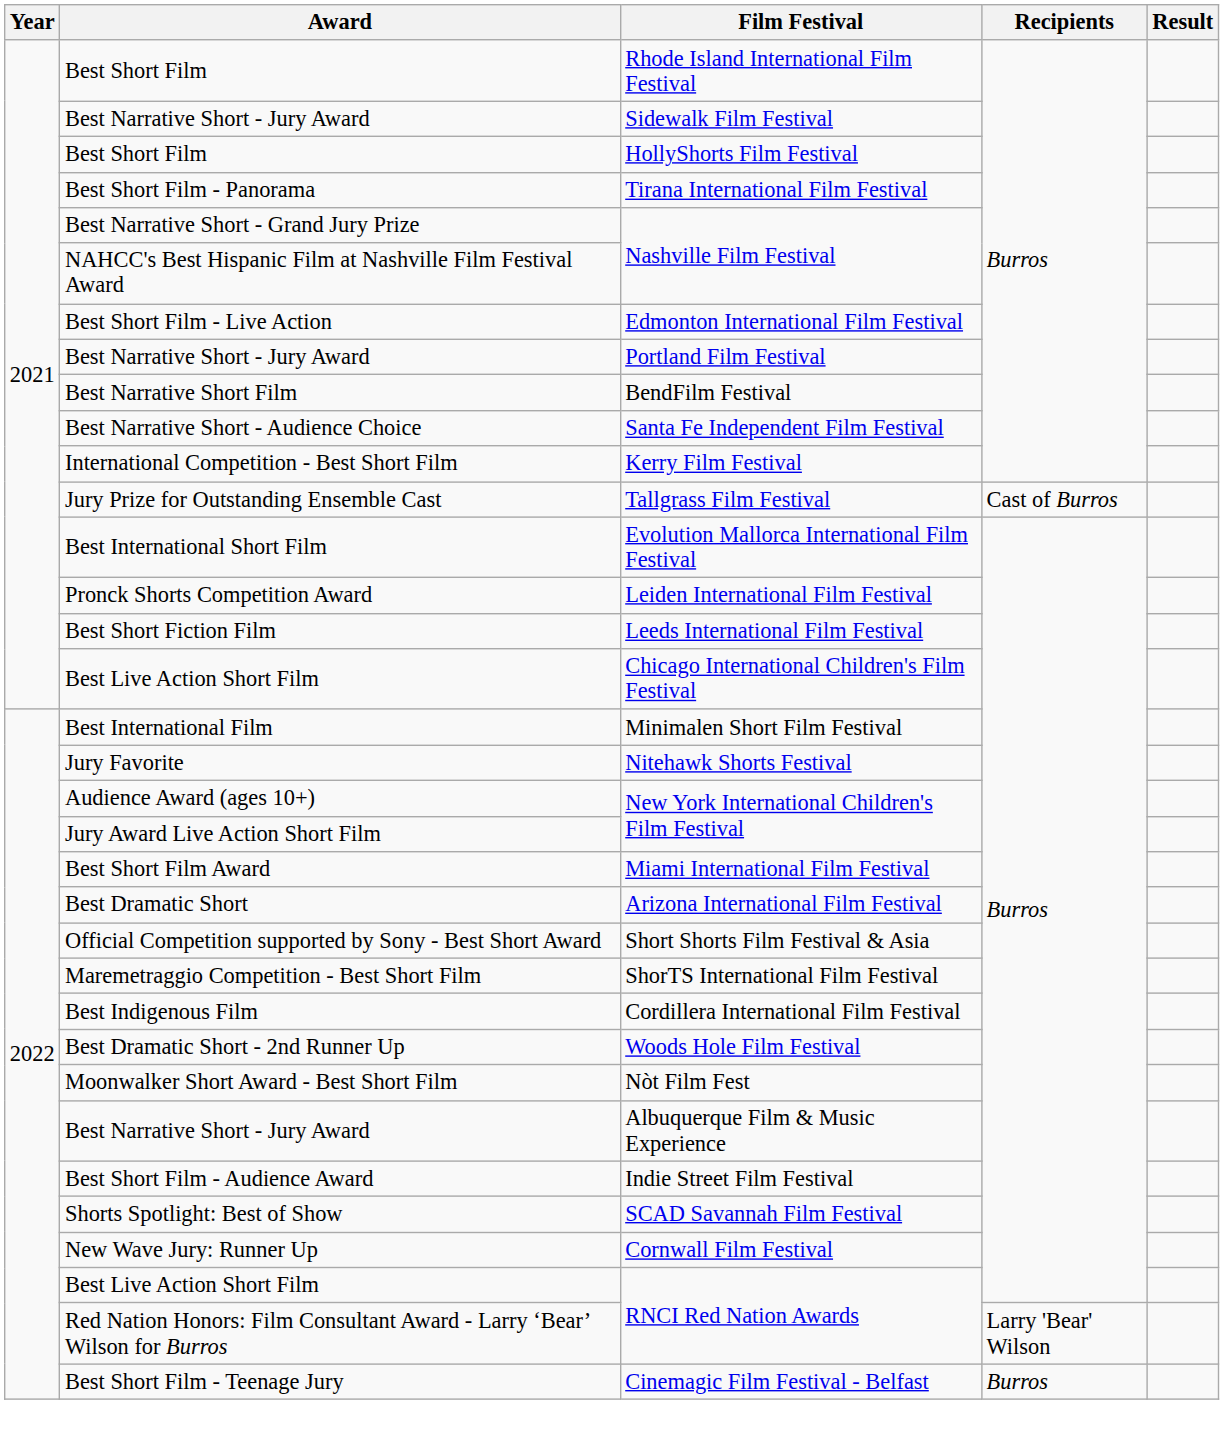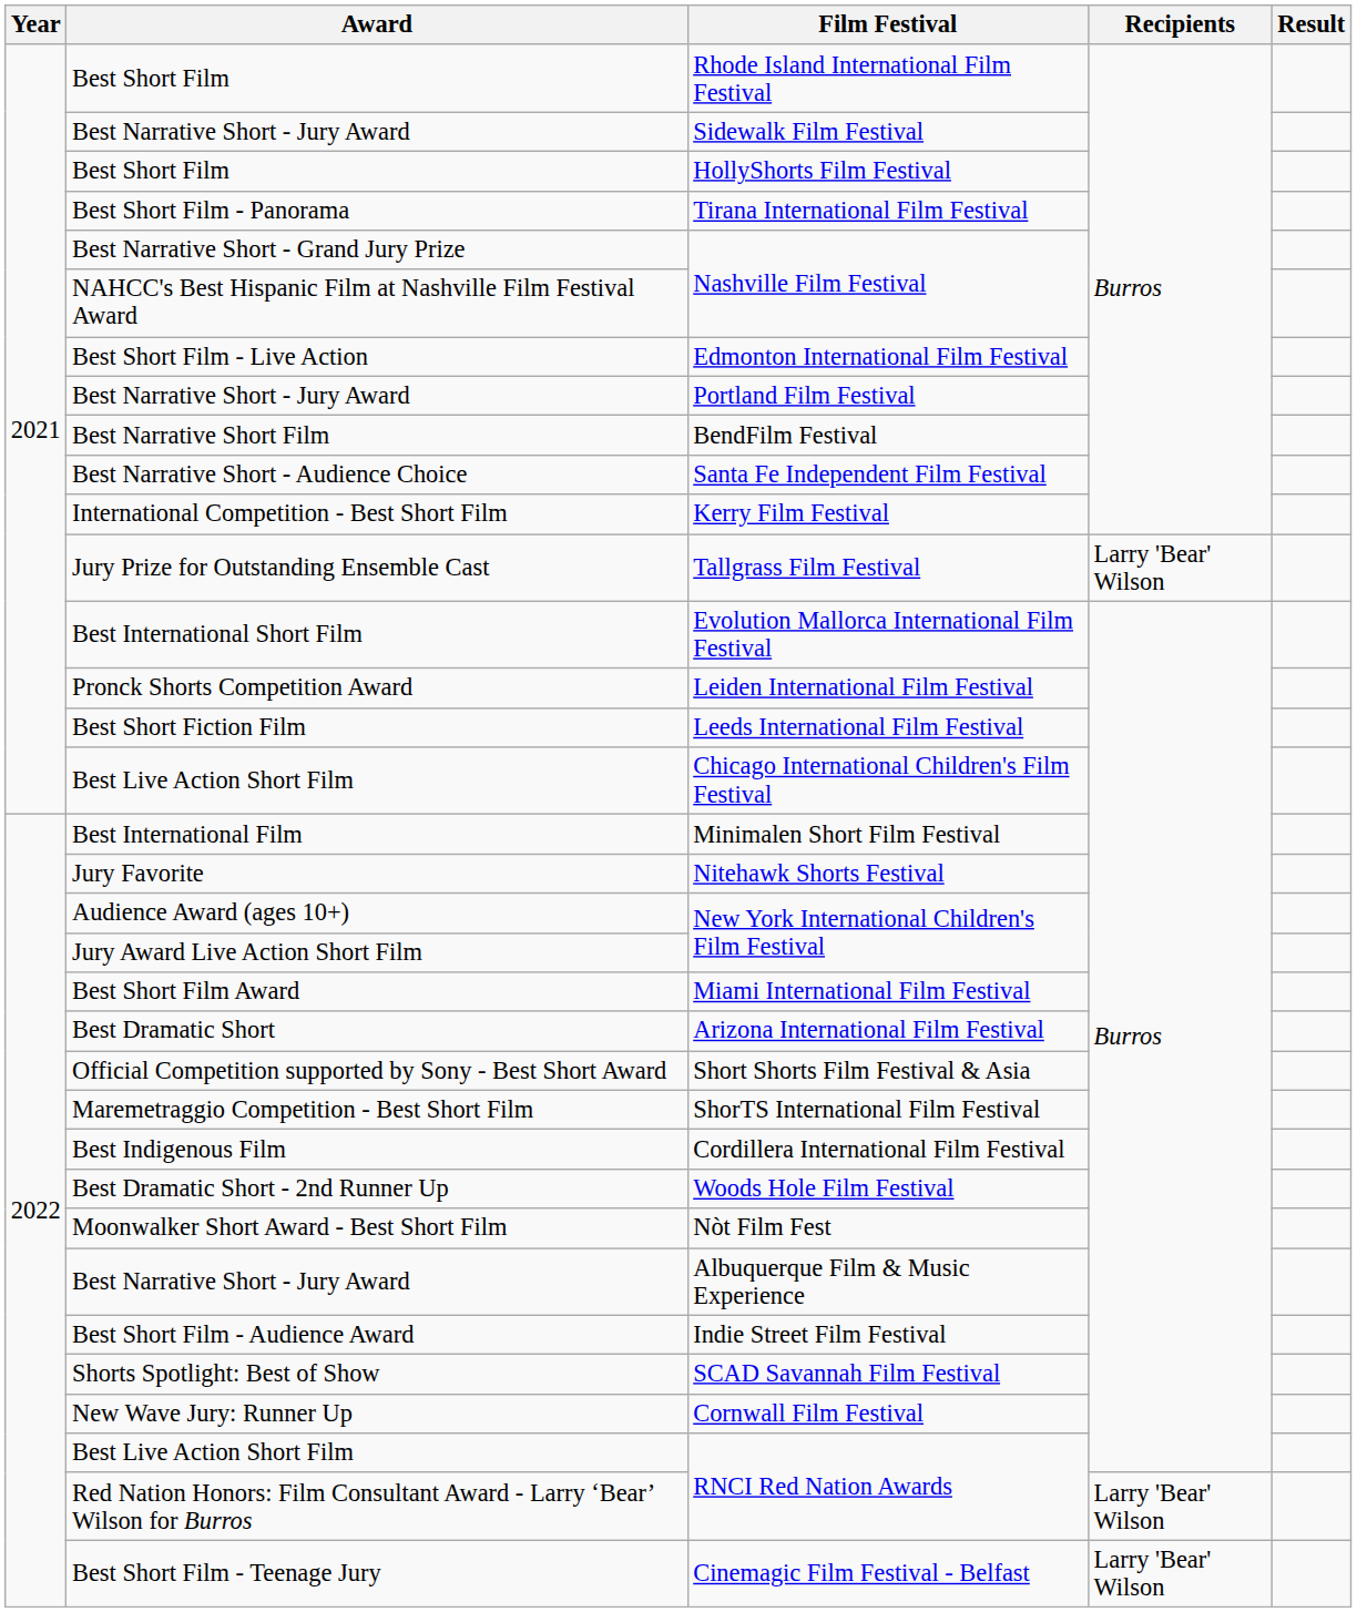 <table class="wikitable">
 <tr>
 <th>Year</th>
 <th>Award</th>
 <th>Film Festival</th>
 <th>Recipients</th>
 <th>Result</th>
 </tr>
 <tr>
 <td rowspan="16">2021</td>
 <td>Best Short Film</td>
 <td><a href='#'>Rhode Island International Film Festival</a></td>
 <td rowspan="11"><em>Burros</em></td>
 <td></td>
 </tr>
 <tr>
 <td>Best Narrative Short - Jury Award</td>
 <td><a href='#'>Sidewalk Film Festival</a></td>
 <td></td>
 </tr>
 <tr>
 <td>Best Short Film</td>
 <td><a href='#'>HollyShorts Film Festival</a></td>
 <td></td>
 </tr>
 <tr>
 <td>Best Short Film - Panorama</td>
 <td><a href='#'>Tirana International Film Festival</a></td>
 <td></td>
 </tr>
 <tr>
 <td>Best Narrative Short - Grand Jury Prize</td>
 <td rowspan="2"><a href='#'>Nashville Film Festival</a></td>
 <td></td>
 </tr>
 <tr>
 <td>NAHCC's Best Hispanic Film at Nashville Film Festival Award</td>
 <td></td>
 </tr>
 <tr>
 <td>Best Short Film - Live Action</td>
 <td><a href='#'>Edmonton International Film Festival</a></td>
 <td></td>
 </tr>
 <tr>
 <td>Best Narrative Short - Jury Award</td>
 <td><a href='#'>Portland Film Festival</a></td>
 <td></td>
 </tr>
 <tr>
 <td>Best Narrative Short Film</td>
 <td>BendFilm Festival</td>
 <td></td>
 </tr>
 <tr>
 <td>Best Narrative Short - Audience Choice</td>
 <td><a href='#'>Santa Fe Independent Film Festival</a></td>
 <td></td>
 </tr>
 <tr>
 <td>International Competition - Best Short Film</td>
 <td><a href='#'>Kerry Film Festival</a></td>
 <td></td>
 </tr>
 <tr>
 <td>Jury Prize for Outstanding Ensemble Cast</td>
 <td><a href='#'>Tallgrass Film Festival</a></td>
-<td>Cast of <em>Burros</em></td>
+<td>Larry 'Bear' Wilson</td>
 <td></td>
 </tr>
 <tr>
 <td>Best International Short Film</td>
 <td><a href='#'>Evolution Mallorca International Film Festival</a></td>
 <td rowspan="20"><em>Burros</em></td>
 <td></td>
 </tr>
 <tr>
 <td>Pronck Shorts Competition Award</td>
 <td><a href='#'>Leiden International Film Festival</a></td>
 <td></td>
 </tr>
 <tr>
 <td>Best Short Fiction Film</td>
 <td><a href='#'>Leeds International Film Festival</a></td>
 <td></td>
 </tr>
 <tr>
 <td>Best Live Action Short Film</td>
 <td><a href='#'>Chicago International Children's Film Festival</a></td>
 <td></td>
 </tr>
 <tr>
 <td rowspan="18">2022</td>
 <td>Best International Film</td>
 <td>Minimalen Short Film Festival</td>
 <td></td>
 </tr>
 <tr>
 <td>Jury Favorite</td>
 <td><a href='#'>Nitehawk Shorts Festival</a></td>
 <td></td>
 </tr>
 <tr>
 <td>Audience Award (ages 10+)</td>
 <td rowspan="2"><a href='#'>New York International Children's Film Festival</a></td>
 <td></td>
 </tr>
 <tr>
 <td>Jury Award Live Action Short Film</td>
 <td></td>
 </tr>
 <tr>
 <td>Best Short Film Award</td>
 <td><a href='#'>Miami International Film Festival</a></td>
 <td></td>
 </tr>
 <tr>
 <td>Best Dramatic Short</td>
 <td><a href='#'>Arizona International Film Festival</a></td>
 <td></td>
 </tr>
 <tr>
 <td>Official Competition supported by Sony - Best Short Award</td>
 <td>Short Shorts Film Festival & Asia</td>
 <td></td>
 </tr>
 <tr>
 <td>Maremetraggio Competition - Best Short Film</td>
 <td>ShorTS International Film Festival</td>
 <td></td>
 </tr>
 <tr>
 <td>Best Indigenous Film</td>
 <td>Cordillera International Film Festival</td>
 <td></td>
 </tr>
 <tr>
 <td>Best Dramatic Short - 2nd Runner Up</td>
 <td><a href='#'>Woods Hole Film Festival</a></td>
 <td></td>
 </tr>
 <tr>
 <td>Moonwalker Short Award - Best Short Film</td>
 <td>Nòt Film Fest</td>
 <td></td>
 </tr>
 <tr>
 <td>Best Narrative Short - Jury Award</td>
 <td>Albuquerque Film & Music Experience</td>
 <td></td>
 </tr>
 <tr>
 <td>Best Short Film - Audience Award</td>
 <td>Indie Street Film Festival</td>
 <td></td>
 </tr>
 <tr>
 <td>Shorts Spotlight: Best of Show</td>
 <td><a href='#'>SCAD Savannah Film Festival</a></td>
 <td></td>
 </tr>
 <tr>
 <td>New Wave Jury: Runner Up</td>
 <td><a href='#'>Cornwall Film Festival</a></td>
 <td></td>
 </tr>
 <tr>
 <td>Best Live Action Short Film</td>
 <td rowspan="2"><a href='#'>RNCI Red Nation Awards</a></td>
 <td></td>
 </tr>
 <tr>
 <td>Red Nation Honors: Film Consultant Award - Larry ‘Bear’ Wilson for <em>Burros</em></td>
 <td>Larry 'Bear' Wilson</td>
 <td></td>
 </tr>
 <tr>
 <td>Best Short Film - Teenage Jury</td>
 <td><a href='#'>Cinemagic Film Festival - Belfast</a></td>
-<td><em>Burros</em></td>
+<td>Larry 'Bear' Wilson</td>
 <td></td>
 </tr>
 </table>
